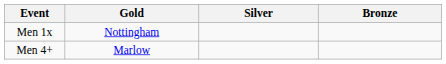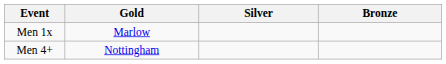 <table class="wikitable" style="text-align:center">
 <tr>
 <th width=120>Event</th>
 <th width=300>Gold</th>
 <th width=300>Silver</th>
 <th width=300>Bronze</th>
 </tr>
 <tr>
 <td>Men 1x</td>
-<td><a href='#'>Nottingham</a></td>
+<td><a href='#'>Marlow</a></td>
 <td></td>
 <td></td>
 </tr>
 <tr>
 <td>Men 4+</td>
-<td><a href='#'>Marlow</a></td>
+<td><a href='#'>Nottingham</a></td>
 <td></td>
 <td></td>
 </tr>
 </table>
